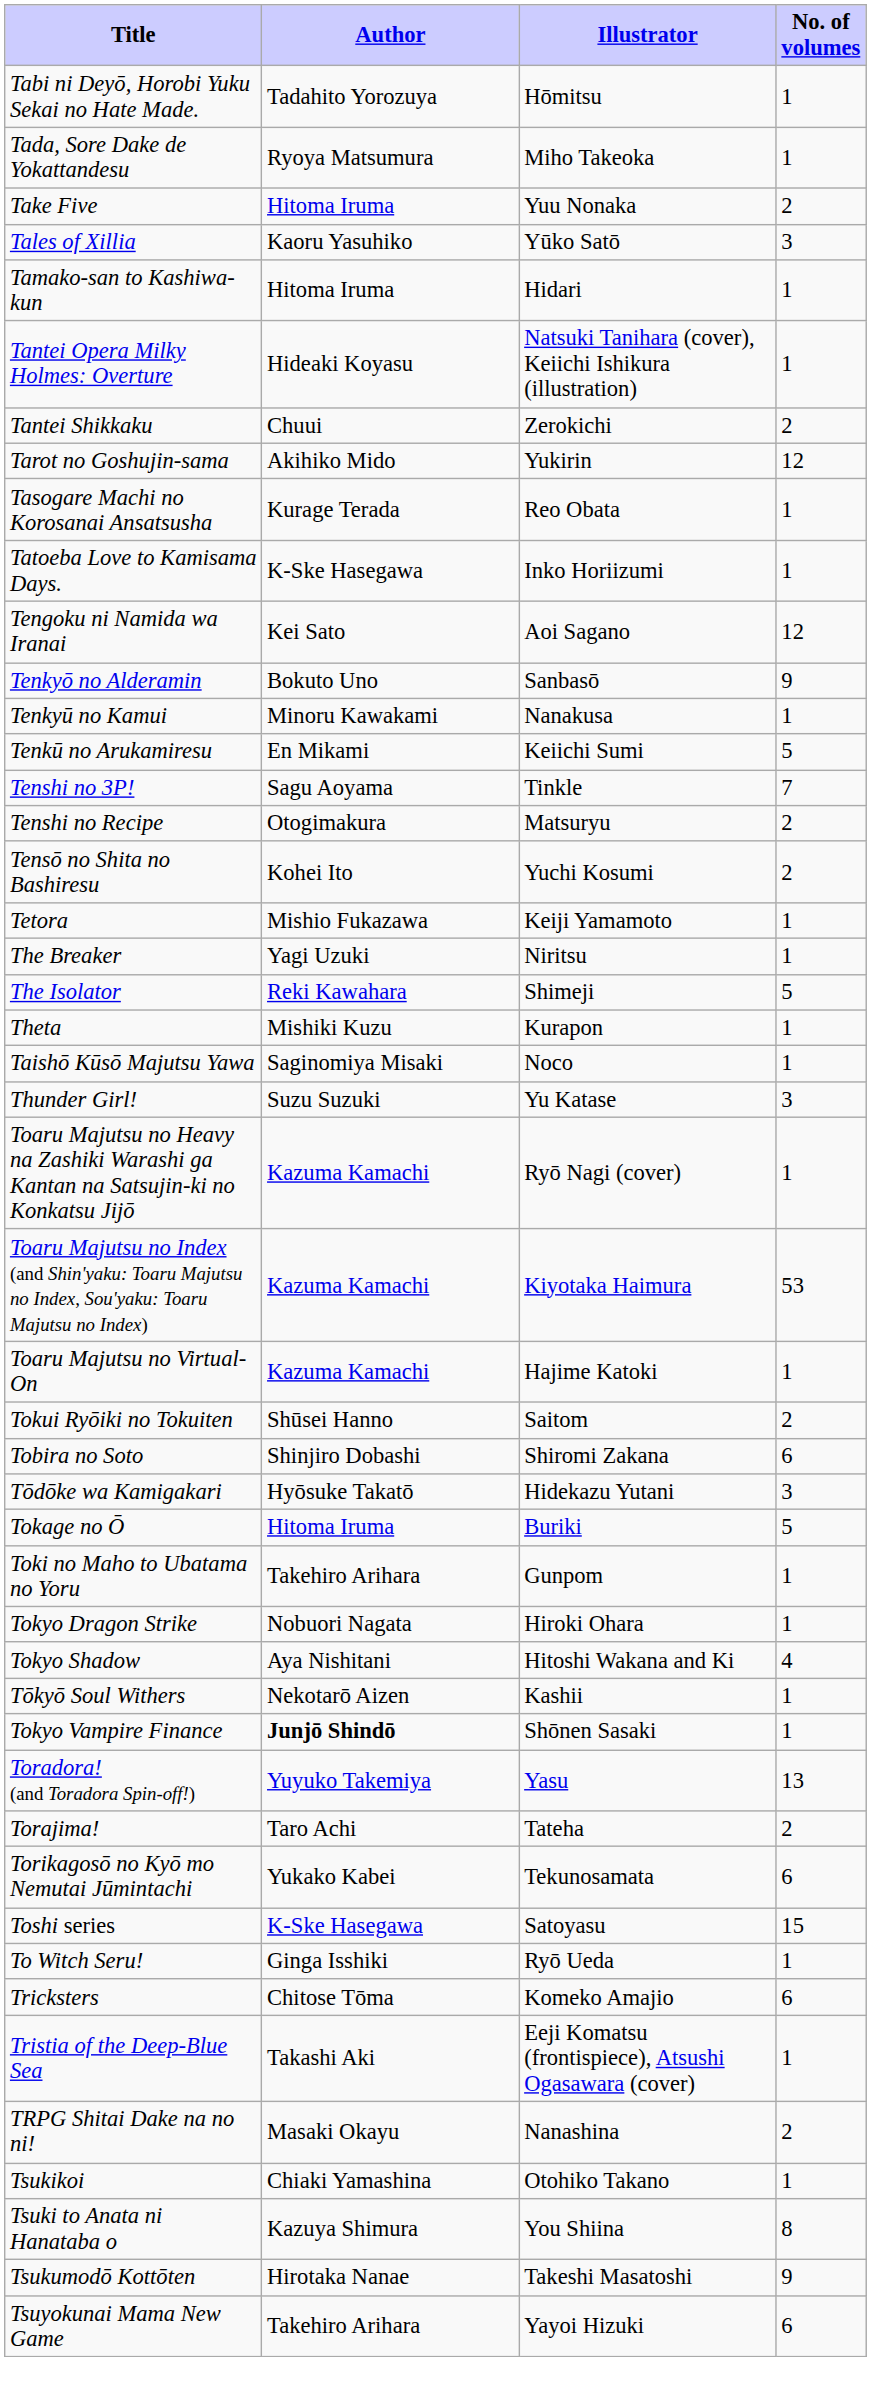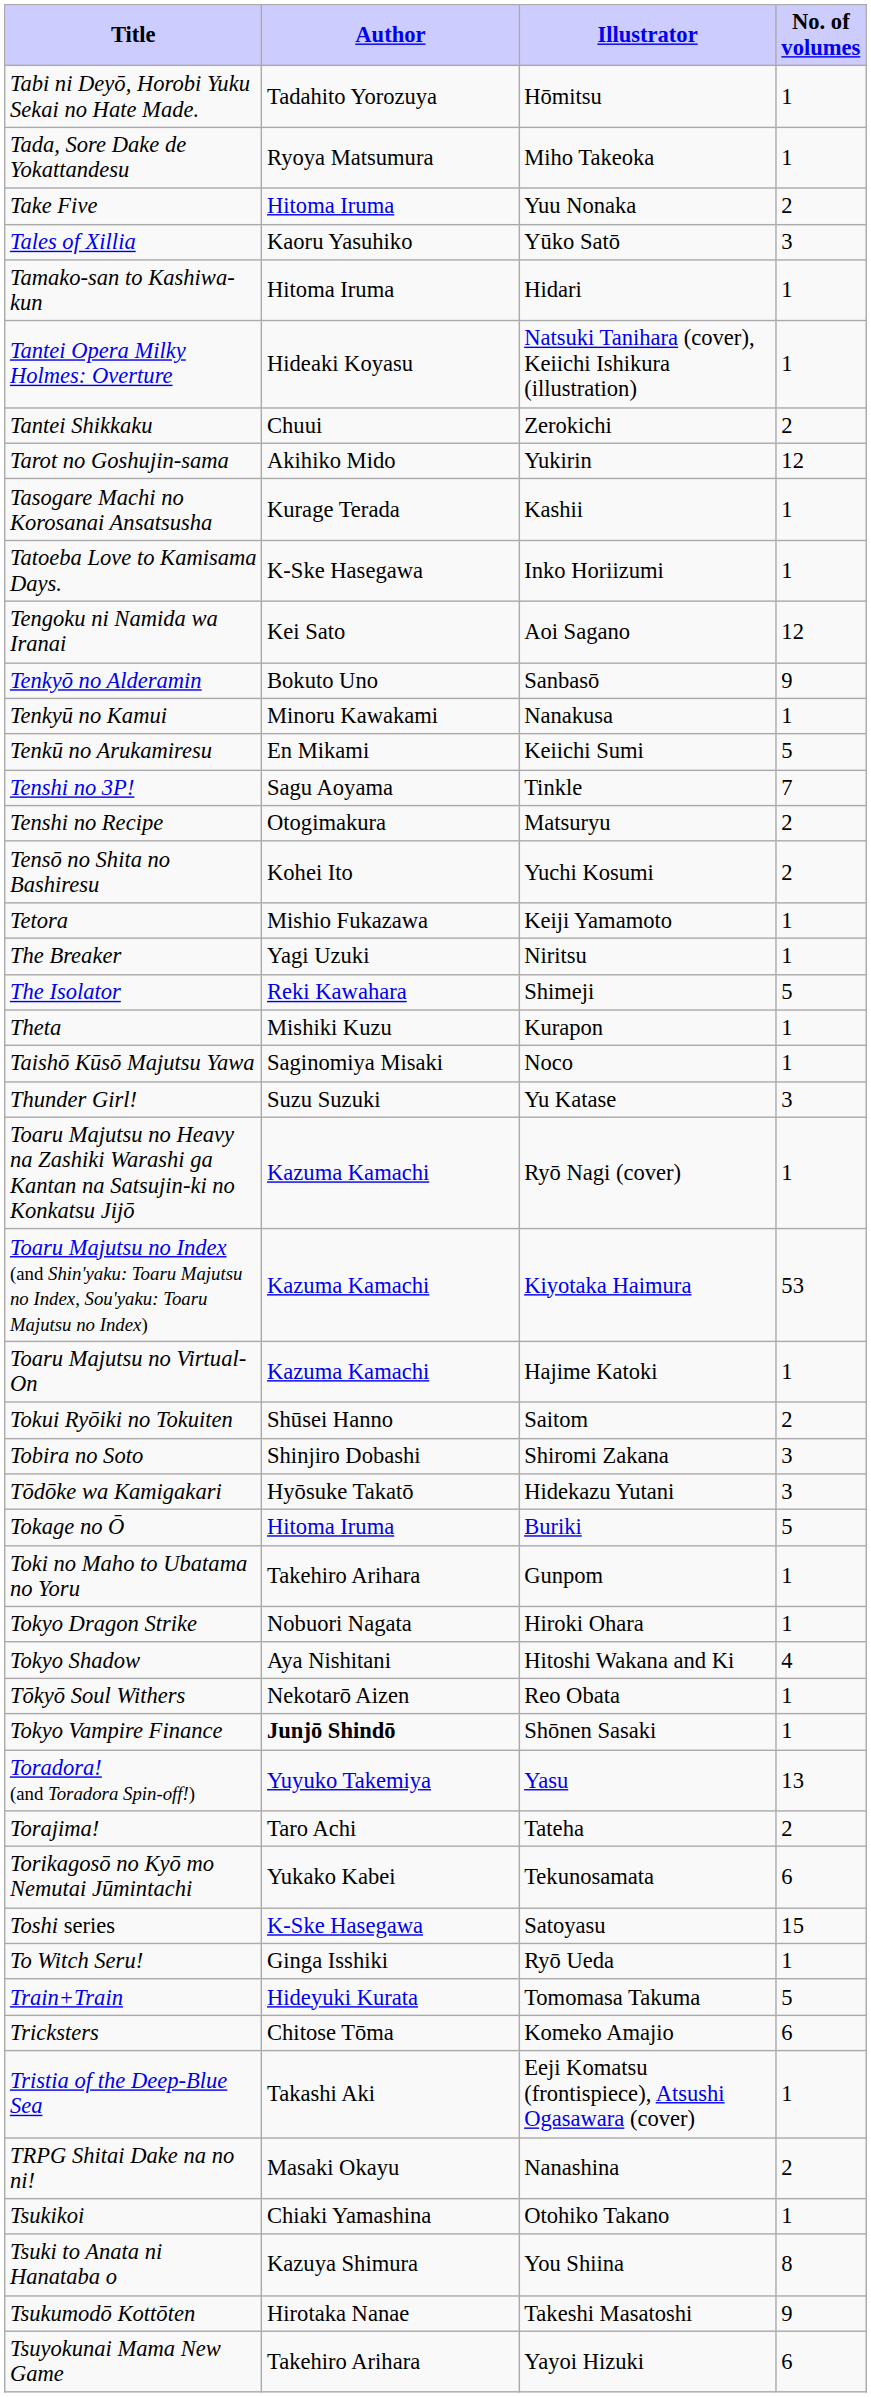 <table class="wikitable" style="width: 98%;">
 <tr>
 <th width=30% style="background:#ccf;">Title</th>
 <th width=30% style="background:#ccf;"><a href='#'>Author</a></th>
 <th width=30% style="background:#ccf;"><a href='#'>Illustrator</a></th>
 <th width=10% style="background:#ccf;">No. of <a href='#'>volumes</a></th>
 </tr>
 <tr>
 <td><em>Tabi ni Deyō, Horobi Yuku Sekai no Hate Made.</em></td>
 <td>Tadahito Yorozuya</td>
 <td>Hōmitsu</td>
 <td>1</td>
 </tr>
 <tr>
 <td><em>Tada, Sore Dake de Yokattandesu</em></td>
 <td>Ryoya Matsumura</td>
 <td>Miho Takeoka</td>
 <td>1</td>
 </tr>
 <tr>
 <td><em>Take Five</em></td>
 <td><a href='#'>Hitoma Iruma</a></td>
 <td>Yuu Nonaka</td>
 <td>2</td>
 </tr>
 <tr>
 <td><em><a href='#'>Tales of Xillia</a></em></td>
 <td>Kaoru Yasuhiko</td>
 <td>Yūko Satō</td>
 <td>3</td>
 </tr>
 <tr>
 <td><em>Tamako-san to Kashiwa-kun</em></td>
 <td>Hitoma Iruma</td>
 <td>Hidari</td>
 <td>1</td>
 </tr>
 <tr>
 <td><em><a href='#'>Tantei Opera Milky Holmes: Overture</a></em></td>
 <td>Hideaki Koyasu</td>
 <td><a href='#'>Natsuki Tanihara</a> (cover), Keiichi Ishikura (illustration)</td>
 <td>1</td>
 </tr>
 <tr>
 <td><em>Tantei Shikkaku</em></td>
 <td>Chuui</td>
 <td>Zerokichi</td>
 <td>2</td>
 </tr>
 <tr>
 <td><em>Tarot no Goshujin-sama</em></td>
 <td>Akihiko Mido</td>
 <td>Yukirin</td>
 <td>12</td>
 </tr>
 <tr>
 <td><em>Tasogare Machi no Korosanai Ansatsusha</em></td>
 <td>Kurage Terada</td>
-<td>Reo Obata</td>
+<td>Kashii</td>
 <td>1</td>
 </tr>
 <tr>
 <td><em>Tatoeba Love to Kamisama Days.</em></td>
 <td>K-Ske Hasegawa</td>
 <td>Inko Horiizumi</td>
 <td>1</td>
 </tr>
 <tr>
 <td><em>Tengoku ni Namida wa Iranai</em></td>
 <td>Kei Sato</td>
 <td>Aoi Sagano</td>
 <td>12</td>
 </tr>
 <tr>
 <td><em><a href='#'>Tenkyō no Alderamin</a></em></td>
 <td>Bokuto Uno</td>
 <td>Sanbasō</td>
 <td>9</td>
 </tr>
 <tr>
 <td><em>Tenkyū no Kamui</em></td>
 <td>Minoru Kawakami</td>
 <td>Nanakusa</td>
 <td>1</td>
 </tr>
 <tr>
 <td><em>Tenkū no Arukamiresu</em></td>
 <td>En Mikami</td>
 <td>Keiichi Sumi</td>
 <td>5</td>
 </tr>
 <tr>
 <td><em><a href='#'>Tenshi no 3P!</a></em></td>
 <td>Sagu Aoyama</td>
 <td>Tinkle</td>
 <td>7</td>
 </tr>
 <tr>
 <td><em>Tenshi no Recipe</em></td>
 <td>Otogimakura</td>
 <td>Matsuryu</td>
 <td>2</td>
 </tr>
 <tr>
 <td><em>Tensō no Shita no Bashiresu</em></td>
 <td>Kohei Ito</td>
 <td>Yuchi Kosumi</td>
 <td>2</td>
 </tr>
 <tr>
 <td><em>Tetora</em></td>
 <td>Mishio Fukazawa</td>
 <td>Keiji Yamamoto</td>
 <td>1</td>
 </tr>
 <tr>
 <td><em>The Breaker</em></td>
 <td>Yagi Uzuki</td>
 <td>Niritsu</td>
 <td>1</td>
 </tr>
 <tr>
 <td><em><a href='#'>The Isolator</a></em></td>
 <td><a href='#'>Reki Kawahara</a></td>
 <td>Shimeji</td>
 <td>5</td>
 </tr>
 <tr>
 <td><em>Theta</em></td>
 <td>Mishiki Kuzu</td>
 <td>Kurapon</td>
 <td>1</td>
 </tr>
 <tr>
 <td><em>Taishō Kūsō Majutsu Yawa</em></td>
 <td>Saginomiya Misaki</td>
 <td>Noco</td>
 <td>1</td>
 </tr>
 <tr>
 <td><em>Thunder Girl!</em></td>
 <td>Suzu Suzuki</td>
 <td>Yu Katase</td>
 <td>3</td>
 </tr>
 <tr>
 <td><em>Toaru Majutsu no Heavy na Zashiki Warashi ga Kantan na Satsujin-ki no Konkatsu Jijō</em></td>
 <td><a href='#'>Kazuma Kamachi</a></td>
 <td>Ryō Nagi (cover)</td>
 <td>1</td>
 </tr>
 <tr>
 <td><em><a href='#'>Toaru Majutsu no Index</a></em><br><small>(and <em>Shin'yaku: Toaru Majutsu no Index</em>, <em>Sou'yaku: Toaru Majutsu no Index</em>)</small></td>
 <td><a href='#'>Kazuma Kamachi</a></td>
 <td><a href='#'>Kiyotaka Haimura</a></td>
 <td>53</td>
 </tr>
 <tr>
 <td><em>Toaru Majutsu no Virtual-On</em></td>
 <td><a href='#'>Kazuma Kamachi</a></td>
 <td>Hajime Katoki</td>
 <td>1</td>
 </tr>
 <tr>
 <td><em>Tokui Ryōiki no Tokuiten</em></td>
 <td>Shūsei Hanno</td>
 <td>Saitom</td>
 <td>2</td>
 </tr>
 <tr>
 <td><em>Tobira no Soto</em></td>
 <td>Shinjiro Dobashi</td>
 <td>Shiromi Zakana</td>
-<td>6</td>
+<td>3</td>
 </tr>
 <tr>
 <td><em>Tōdōke wa Kamigakari</em></td>
 <td>Hyōsuke Takatō</td>
 <td>Hidekazu Yutani</td>
 <td>3</td>
 </tr>
 <tr>
 <td><em>Tokage no Ō</em></td>
 <td><a href='#'>Hitoma Iruma</a></td>
 <td><a href='#'>Buriki</a></td>
 <td>5</td>
 </tr>
 <tr>
 <td><em>Toki no Maho to Ubatama no Yoru</em></td>
 <td>Takehiro Arihara</td>
 <td>Gunpom</td>
 <td>1</td>
 </tr>
 <tr>
 <td><em>Tokyo Dragon Strike</em></td>
 <td>Nobuori Nagata</td>
 <td>Hiroki Ohara</td>
 <td>1</td>
 </tr>
 <tr>
 <td><em>Tokyo Shadow</em></td>
 <td>Aya Nishitani</td>
 <td>Hitoshi Wakana and Ki</td>
 <td>4</td>
 </tr>
 <tr>
 <td><em>Tōkyō Soul Withers</em></td>
 <td>Nekotarō Aizen</td>
-<td>Kashii</td>
+<td>Reo Obata</td>
 <td>1</td>
 </tr>
 <tr>
 <td><em>Tokyo Vampire Finance</em></td>
 <td><strong>Junjō Shindō</strong></td>
 <td>Shōnen Sasaki</td>
 <td>1</td>
 </tr>
 <tr>
 <td><em><a href='#'>Toradora!</a></em><br><small>(and <em>Toradora Spin-off!</em>)</small></td>
 <td><a href='#'>Yuyuko Takemiya</a></td>
 <td><a href='#'>Yasu</a></td>
 <td>13</td>
 </tr>
 <tr>
 <td><em>Torajima!</em></td>
 <td>Taro Achi</td>
 <td>Tateha</td>
 <td>2</td>
 </tr>
 <tr>
 <td><em>Torikagosō no Kyō mo Nemutai Jūmintachi</em></td>
 <td>Yukako Kabei</td>
 <td>Tekunosamata</td>
 <td>6</td>
 </tr>
 <tr>
 <td><em>Toshi</em> series</td>
 <td><a href='#'>K-Ske Hasegawa</a></td>
 <td>Satoyasu</td>
 <td>15</td>
 </tr>
 <tr>
 <td><em>To Witch Seru!</em></td>
 <td>Ginga Isshiki</td>
 <td>Ryō Ueda</td>
 <td>1</td>
+</tr>
+<tr>
+<td><em><a href='#'>Train+Train</a></em></td>
+<td><a href='#'>Hideyuki Kurata</a></td>
+<td>Tomomasa Takuma</td>
+<td>5</td>
 </tr>
 <tr>
 <td><em>Tricksters</em></td>
 <td>Chitose Tōma</td>
 <td>Komeko Amajio</td>
 <td>6</td>
 </tr>
 <tr>
 <td><em><a href='#'>Tristia of the Deep-Blue Sea</a></em></td>
 <td>Takashi Aki</td>
 <td>Eeji Komatsu (frontispiece), <a href='#'>Atsushi Ogasawara</a> (cover)</td>
 <td>1</td>
 </tr>
 <tr>
 <td><em>TRPG Shitai Dake na no ni!</em></td>
 <td>Masaki Okayu</td>
 <td>Nanashina</td>
 <td>2</td>
 </tr>
 <tr>
 <td><em>Tsukikoi</em></td>
 <td>Chiaki Yamashina</td>
 <td>Otohiko Takano</td>
 <td>1</td>
 </tr>
 <tr>
 <td><em>Tsuki to Anata ni Hanataba o</em></td>
 <td>Kazuya Shimura</td>
 <td>You Shiina</td>
 <td>8</td>
 </tr>
 <tr>
 <td><em>Tsukumodō Kottōten</em></td>
 <td>Hirotaka Nanae</td>
 <td>Takeshi Masatoshi</td>
 <td>9</td>
 </tr>
 <tr>
 <td><em>Tsuyokunai Mama New Game</em></td>
 <td>Takehiro Arihara</td>
 <td>Yayoi Hizuki</td>
 <td>6</td>
 </tr>
 </table>
